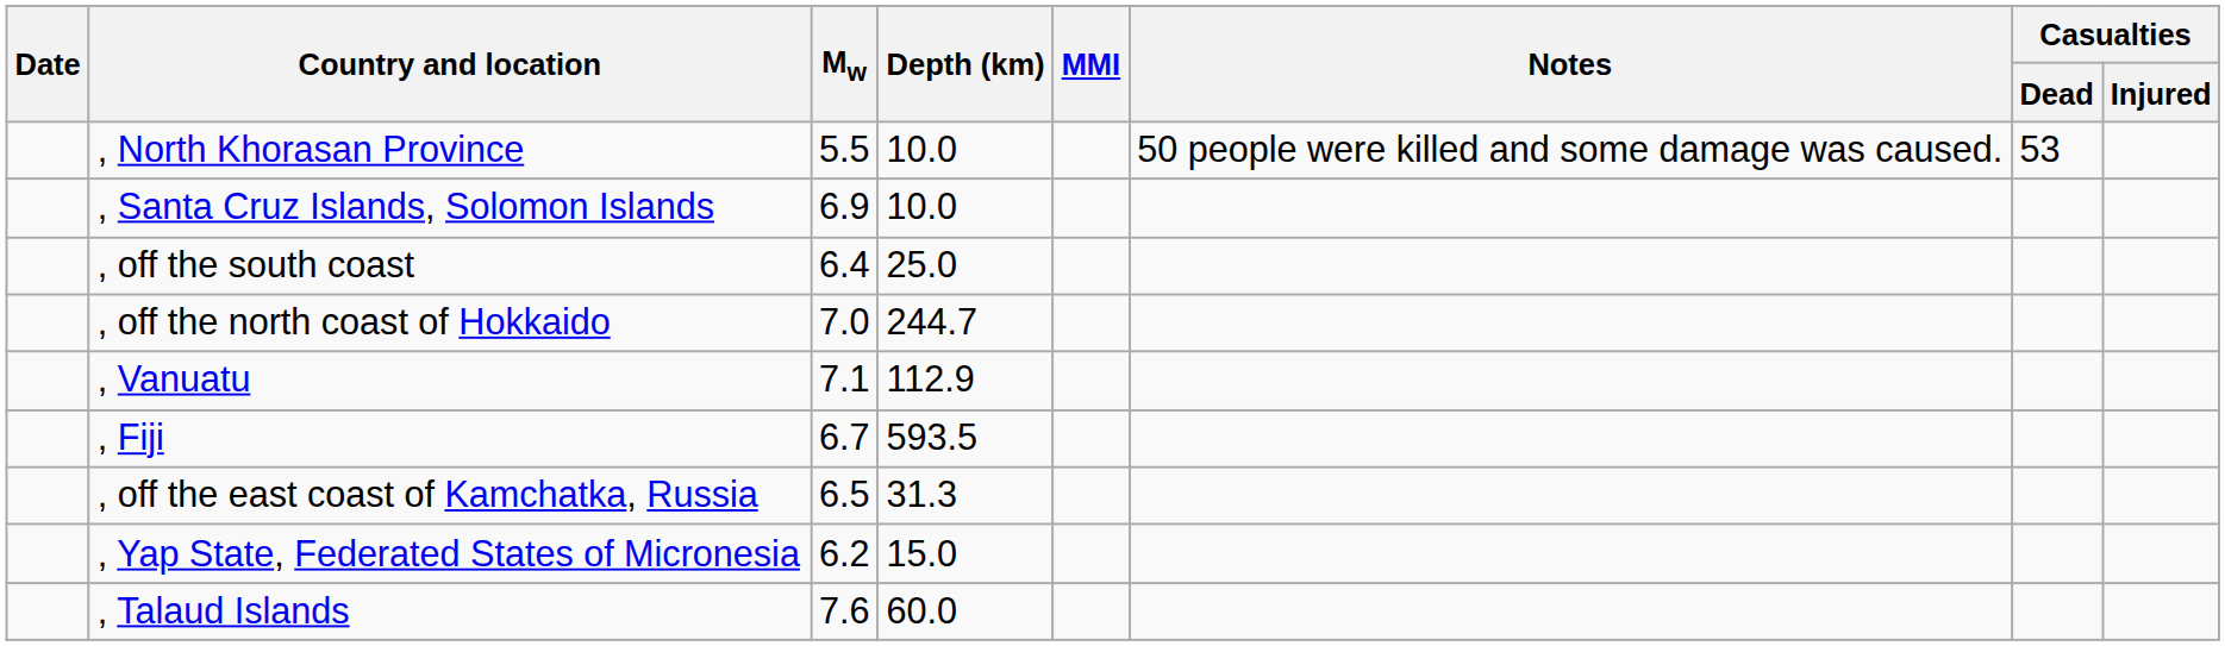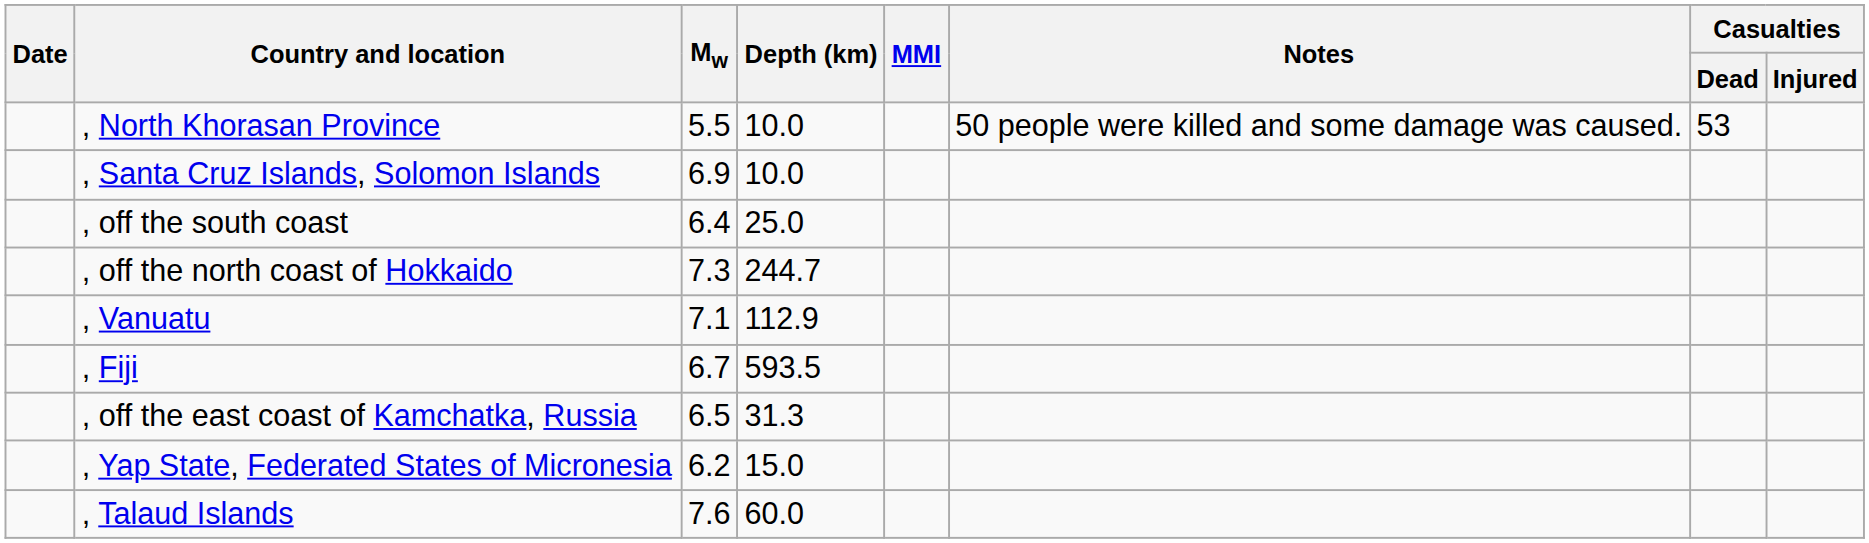 <table class="wikitable sortable sort-under" style="border:1px black; margin-left:1em;">
 <tr>
 <th rowspan="2"><small>Date</small></th>
 <th rowspan="2" style="width: 310px"><small>Country and location</small></th>
 <th rowspan="2"><small>M<sub>w</sub></small></th>
 <th rowspan="2"><small>Depth (km)</small></th>
 <th rowspan="2"><small><a href='#'>MMI</a></small></th>
 <th rowspan="2" class="unsortable"><small>Notes</small></th>
 <th colspan="2"><small>Casualties</small></th>
 </tr>
 <tr>
 <th><small>Dead</small></th>
 <th><small>Injured</small></th>
 </tr>
 <tr>
 <td></td>
 <td>, <a href='#'>North Khorasan Province</a></td>
 <td>5.5</td>
 <td>10.0</td>
 <td></td>
 <td>50 people were killed and some damage was caused.</td>
 <td>53</td>
 <td></td>
 </tr>
 <tr>
 <td></td>
 <td>, <a href='#'>Santa Cruz Islands</a>, <a href='#'>Solomon Islands</a></td>
 <td>6.9</td>
 <td>10.0</td>
 <td></td>
 <td></td>
 <td></td>
 <td></td>
 </tr>
 <tr>
 <td></td>
 <td>, off the south coast</td>
 <td>6.4</td>
 <td>25.0</td>
 <td></td>
 <td></td>
 <td></td>
 <td></td>
 </tr>
 <tr>
 <td></td>
 <td>, off the north coast of <a href='#'>Hokkaido</a></td>
-<td>7.0</td>
+<td>7.3</td>
 <td>244.7</td>
 <td></td>
 <td></td>
 <td></td>
 <td></td>
 </tr>
 <tr>
 <td></td>
 <td>, <a href='#'>Vanuatu</a></td>
 <td>7.1</td>
 <td>112.9</td>
 <td></td>
 <td></td>
 <td></td>
 <td></td>
 </tr>
 <tr>
 <td></td>
 <td>, <a href='#'>Fiji</a></td>
 <td>6.7</td>
 <td>593.5</td>
 <td></td>
 <td></td>
 <td></td>
 <td></td>
 </tr>
 <tr>
 <td></td>
 <td>, off the east coast of <a href='#'>Kamchatka</a>, <a href='#'>Russia</a></td>
 <td>6.5</td>
 <td>31.3</td>
 <td></td>
 <td></td>
 <td></td>
 <td></td>
 </tr>
 <tr>
 <td></td>
 <td>, <a href='#'>Yap State</a>, <a href='#'>Federated States of Micronesia</a></td>
 <td>6.2</td>
 <td>15.0</td>
 <td></td>
 <td></td>
 <td></td>
 <td></td>
 </tr>
 <tr>
 <td></td>
 <td>, <a href='#'>Talaud Islands</a></td>
 <td>7.6</td>
 <td>60.0</td>
 <td></td>
 <td></td>
 <td></td>
 <td></td>
 </tr>
 </table>
